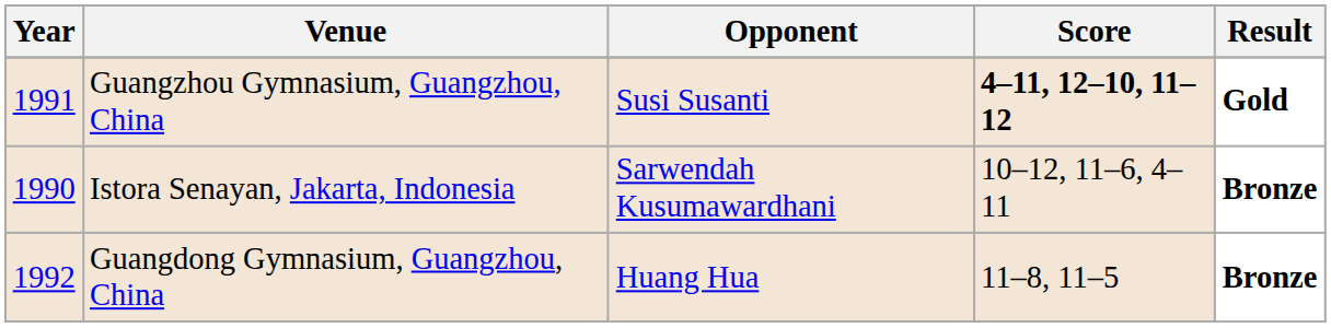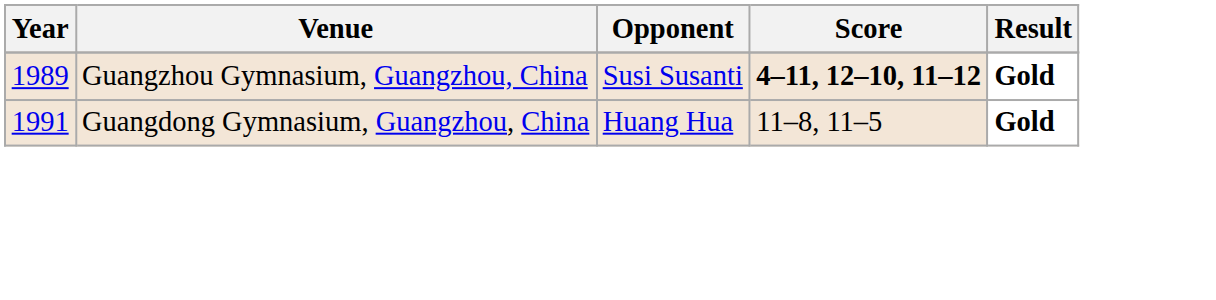 <table class="sortable wikitable" style="font-size: 90%;">
 <tr>
 <th>Year</th>
 <th>Venue</th>
 <th>Opponent</th>
 <th>Score</th>
 <th>Result</th>
 </tr>
 <tr>
 </tr>
 <tr style="background:#F3E6D7">
-<td align="center"><a href='#'>1991</a></td>
+<td align="center"><a href='#'>1989</a></td>
 <td align="left">Guangzhou Gymnasium, <a href='#'>Guangzhou, China</a></td>
 <td align="left"> <a href='#'>Susi Susanti</a></td>
 <td align="left"><strong>4–11, 12–10, 11–12</strong></td>
 <td style="text-align:left; background:white"> <strong>Gold</strong></td>
 </tr>
 <tr style="background:#F3E6D7">
-<td align="center"><a href='#'>1990</a></td>
-<td align="left">Istora Senayan, <a href='#'>Jakarta, Indonesia</a></td>
-<td align="left"> <a href='#'>Sarwendah Kusumawardhani</a></td>
-<td align="left">10–12, 11–6, 4–11</td>
-<td style="text-align:left; background:white"> <strong>Bronze</strong></td>
-</tr>
-<tr style="background:#F3E6D7">
-<td align="center"><a href='#'>1992</a></td>
+<td align="center"><a href='#'>1991</a></td>
 <td align="left">Guangdong Gymnasium, <a href='#'>Guangzhou</a>, <a href='#'>China</a></td>
 <td align="left"> <a href='#'>Huang Hua</a></td>
 <td align="left">11–8, 11–5</td>
-<td style="text-align:left; background:white"> <strong>Bronze</strong></td>
+<td style="text-align:left; background:white"> <strong>Gold</strong></td>
 </tr>
 </table>
